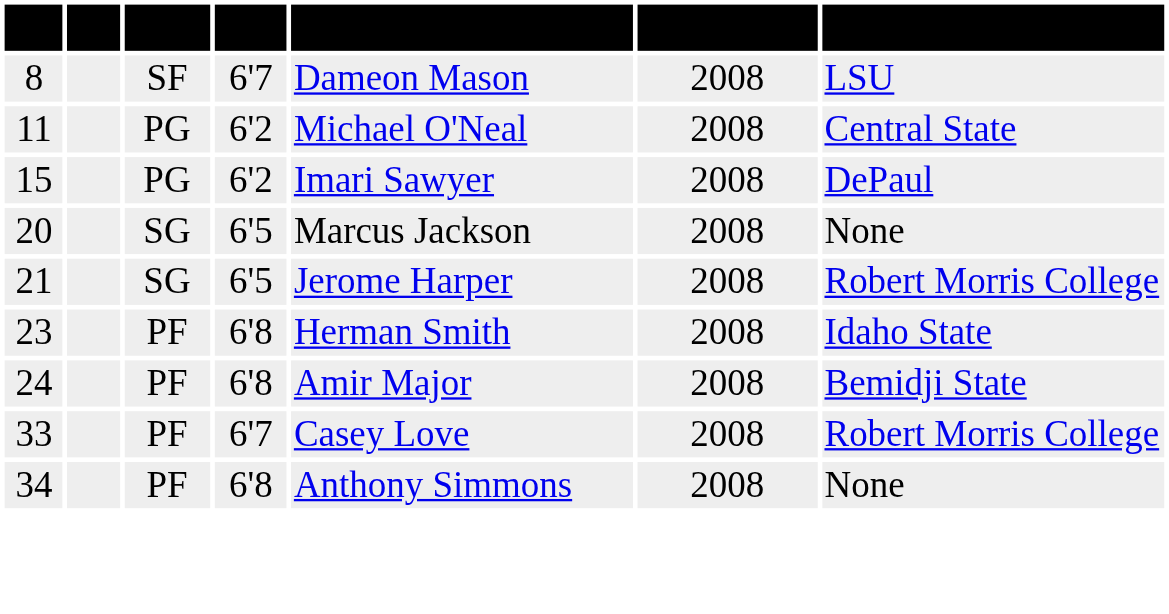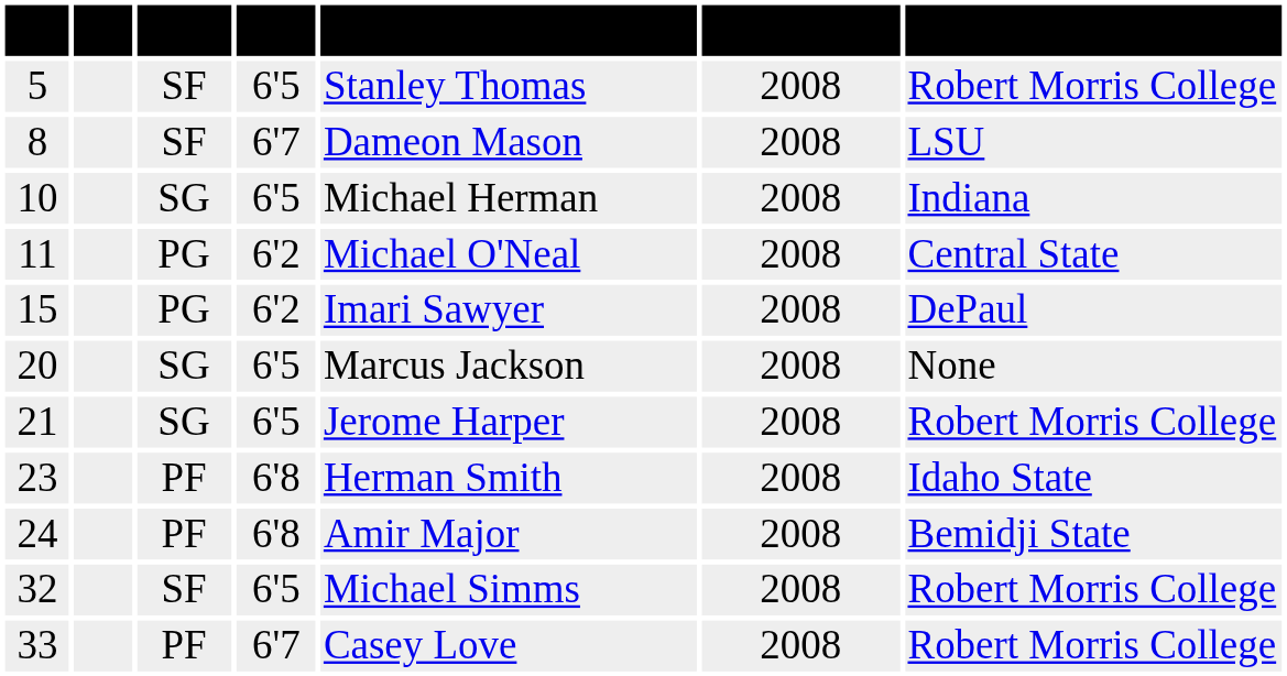 <table width=40%>
 <tr bgcolor="black">
 <th width=3%><span><strong>#</strong></span></th>
 <td width=3%></td>
 <th width=3%><span><strong>Pos.</strong></span></th>
 <th width=3%><span><strong>Ht.</strong></span></th>
 <th width=20%><span><strong>Player</strong></span></th>
 <th width=5%><span><strong>Acquired</strong></span></th>
 <th width=20%><span><strong>College</strong></span></th>
 </tr>
 <tr bgcolor="#eeeeee">
+<td align=center>5</td>
+<td align=center></td>
+<td align=center>SF</td>
+<td align=center>6'5</td>
+<td><a href='#'>Stanley Thomas</a></td>
+<td align=center>2008</td>
+<td><a href='#'>Robert Morris College</a></td>
+</tr>
+<tr bgcolor="#eeeeee">
 <td align=center>8</td>
 <td align=center></td>
 <td align=center>SF</td>
 <td align=center>6'7</td>
 <td><a href='#'>Dameon Mason</a></td>
 <td align=center>2008</td>
 <td><a href='#'>LSU</a></td>
+</tr>
+<tr bgcolor="#eeeeee">
+<td align=center>10</td>
+<td align=center></td>
+<td align=center>SG</td>
+<td align=center>6'5</td>
+<td>Michael Herman</td>
+<td align=center>2008</td>
+<td><a href='#'>Indiana</a></td>
 </tr>
 <tr bgcolor="#eeeeee">
 <td align=center>11</td>
 <td align=center></td>
 <td align=center>PG</td>
 <td align=center>6'2</td>
 <td><a href='#'>Michael O'Neal</a></td>
 <td align=center>2008</td>
 <td><a href='#'>Central State</a></td>
 </tr>
 <tr bgcolor="#eeeeee">
 <td align=center>15</td>
 <td align=center></td>
 <td align=center>PG</td>
 <td align=center>6'2</td>
 <td><a href='#'>Imari Sawyer</a></td>
 <td align=center>2008</td>
 <td><a href='#'>DePaul</a></td>
 </tr>
 <tr bgcolor="#eeeeee">
 <td align=center>20</td>
 <td align=center></td>
 <td align=center>SG</td>
 <td align=center>6'5</td>
 <td>Marcus Jackson</td>
 <td align=center>2008</td>
 <td>None</td>
 </tr>
 <tr bgcolor="#eeeeee">
 <td align=center>21</td>
 <td align=center></td>
 <td align=center>SG</td>
 <td align=center>6'5</td>
 <td><a href='#'>Jerome Harper</a></td>
 <td align=center>2008</td>
 <td><a href='#'>Robert Morris College</a></td>
 </tr>
 <tr bgcolor="#eeeeee">
 <td align=center>23</td>
 <td align=center></td>
 <td align=center>PF</td>
 <td align=center>6'8</td>
 <td><a href='#'>Herman Smith</a></td>
 <td align=center>2008</td>
 <td><a href='#'>Idaho State</a></td>
 </tr>
 <tr bgcolor="#eeeeee">
 <td align=center>24</td>
 <td align=center></td>
 <td align=center>PF</td>
 <td align=center>6'8</td>
 <td><a href='#'>Amir Major</a></td>
 <td align=center>2008</td>
 <td><a href='#'>Bemidji State</a></td>
 </tr>
 <tr bgcolor="#eeeeee">
+<td align=center>32</td>
+<td align=center></td>
+<td align=center>SF</td>
+<td align=center>6'5</td>
+<td><a href='#'>Michael Simms</a></td>
+<td align=center>2008</td>
+<td><a href='#'>Robert Morris College</a></td>
+</tr>
+<tr bgcolor="#eeeeee">
 <td align=center>33</td>
 <td align=center></td>
 <td align=center>PF</td>
 <td align=center>6'7</td>
 <td><a href='#'>Casey Love</a></td>
 <td align=center>2008</td>
 <td><a href='#'>Robert Morris College</a></td>
 </tr>
-<tr bgcolor="#eeeeee">
-<td align=center>34</td>
-<td align=center></td>
-<td align=center>PF</td>
-<td align=center>6'8</td>
-<td><a href='#'>Anthony Simmons</a></td>
-<td align=center>2008</td>
-<td>None</td>
-</tr>
 </table>
